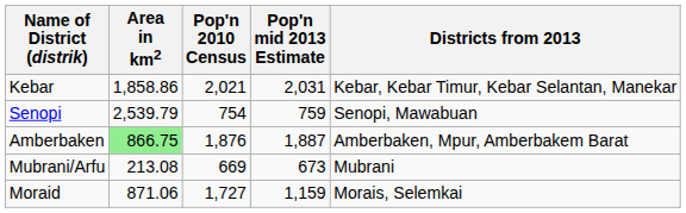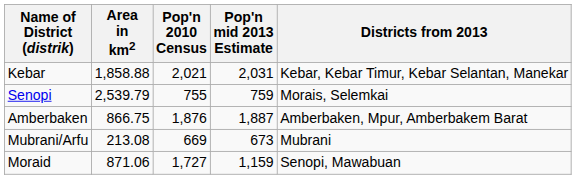 <table class="wikitable">
 <tr>
 <th>Name of <br>District<br>(<em>distrik</em>)</th>
 <th>Area <br>in<br> km<sup>2</sup></th>
 <th>Pop'n <br>2010<br>Census</th>
 <th>Pop'n <br>mid 2013<br>Estimate</th>
 <th>Districts from 2013</th>
 </tr>
 <tr>
 <td>Kebar</td>
-<td align="right">1,858.86</td>
+<td align="right">1,858.88</td>
 <td align="right">2,021</td>
 <td align="right">2,031</td>
 <td>Kebar, Kebar Timur, Kebar Selantan, Manekar</td>
 </tr>
 <tr>
 <td><a href='#'>Senopi</a></td>
 <td align="right">2,539.79</td>
-<td align="right">754</td>
+<td align="right">755</td>
 <td align="right">759</td>
-<td>Senopi, Mawabuan</td>
+<td>Morais, Selemkai</td>
 </tr>
 <tr>
 <td>Amberbaken</td>
-<td align="right" style="background: lightgreen;">866.75</td>
+<td align="right">866.75</td>
 <td align="right">1,876</td>
 <td align="right">1,887</td>
 <td>Amberbaken, Mpur, Amberbakem Barat</td>
 </tr>
 <tr>
 <td>Mubrani/Arfu</td>
 <td align="right">213.08</td>
 <td align="right">669</td>
 <td align="right">673</td>
 <td>Mubrani</td>
 </tr>
 <tr>
 <td>Moraid</td>
 <td align="right">871.06</td>
 <td align="right">1,727</td>
 <td align="right">1,159</td>
-<td>Morais, Selemkai</td>
+<td>Senopi, Mawabuan</td>
 </tr>
 </table>
